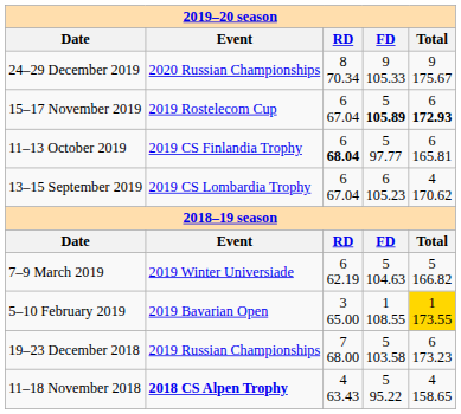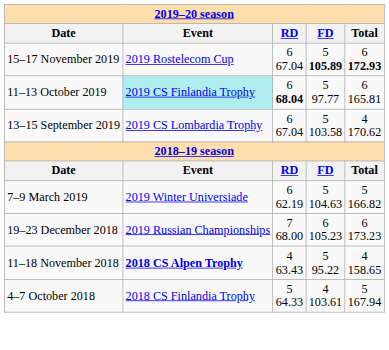 <table class="wikitable">
 <tr>
 <th style="background-color: #ffdead; " colspan=5 align=center><a href='#'>2019–20 season</a></th>
 </tr>
 <tr>
 <th>Date</th>
 <th>Event</th>
 <th><a href='#'>RD</a></th>
 <th><a href='#'>FD</a></th>
 <th>Total</th>
 </tr>
 <tr>
-<td>24–29 December 2019</td>
-<td><a href='#'>2020 Russian Championships</a></td>
-<td align=center>8 <br> 70.34</td>
-<td align=center>9 <br> 105.33</td>
-<td align=center>9 <br> 175.67</td>
-</tr>
-<tr>
 <td>15–17 November 2019</td>
 <td><a href='#'>2019 Rostelecom Cup</a></td>
 <td align=center>6 <br> 67.04</td>
 <td align=center>5  <br> <strong>105.89</strong></td>
 <td align=center>6  <br> <strong>172.93</strong></td>
 </tr>
 <tr>
 <td>11–13 October 2019</td>
-<td><a href='#'>2019 CS Finlandia Trophy</a></td>
+<td style="background: paleturquoise;"><a href='#'>2019 CS Finlandia Trophy</a></td>
 <td align=center>6 <br> <strong>68.04</strong></td>
 <td align=center>5 <br> 97.77</td>
 <td align=center>6 <br> 165.81</td>
 </tr>
 <tr>
 <td>13–15 September 2019</td>
 <td><a href='#'>2019 CS Lombardia Trophy</a></td>
 <td align=center>6 <br> 67.04</td>
-<td align=center>6 <br> 105.23</td>
+<td align=center>5 <br> 103.58</td>
 <td align=center>4 <br> 170.62</td>
 </tr>
 <tr>
 <th style="background-color: #ffdead; " colspan=5 align=center><a href='#'>2018–19 season</a></th>
 </tr>
 <tr>
 <th>Date</th>
 <th>Event</th>
 <th><a href='#'>RD</a></th>
 <th><a href='#'>FD</a></th>
 <th>Total</th>
 </tr>
 <tr>
 <td>7–9 March 2019</td>
 <td><a href='#'>2019 Winter Universiade</a></td>
 <td align=center>6 <br> 62.19</td>
 <td align=center>5 <br> 104.63</td>
 <td align=center>5 <br> 166.82</td>
 </tr>
 <tr>
-<td>5–10 February 2019</td>
-<td><a href='#'>2019 Bavarian Open</a></td>
-<td align=center>3 <br> 65.00</td>
-<td align=center>1 <br> 108.55</td>
-<td align=center bgcolor=gold>1 <br> 173.55</td>
-</tr>
-<tr>
 <td>19–23 December 2018</td>
 <td><a href='#'>2019 Russian Championships</a></td>
 <td align=center>7 <br> 68.00</td>
-<td align=center>5 <br> 103.58</td>
+<td align=center>6 <br> 105.23</td>
 <td align=center>6 <br> 173.23</td>
 </tr>
 <tr>
 <td>11–18 November 2018</td>
 <td><strong><a href='#'>2018 CS Alpen Trophy</a></strong></td>
 <td align=center>4 <br> 63.43</td>
 <td align=center>5 <br> 95.22</td>
 <td align=center>4 <br> 158.65</td>
 </tr>
+<tr>
+<td>4–7 October 2018</td>
+<td><a href='#'>2018 CS Finlandia Trophy</a></td>
+<td align=center>5 <br> 64.33</td>
+<td align=center>4 <br> 103.61</td>
+<td align=center>5 <br> 167.94</td>
+</tr>
 </table>
